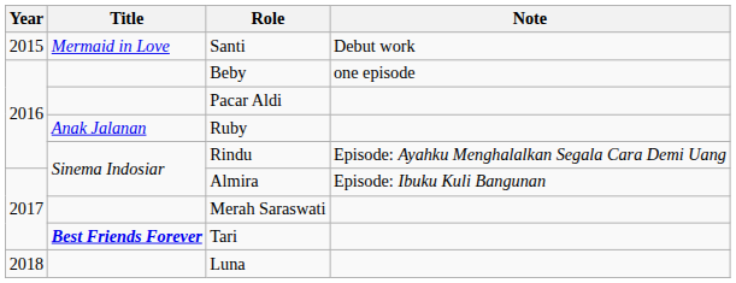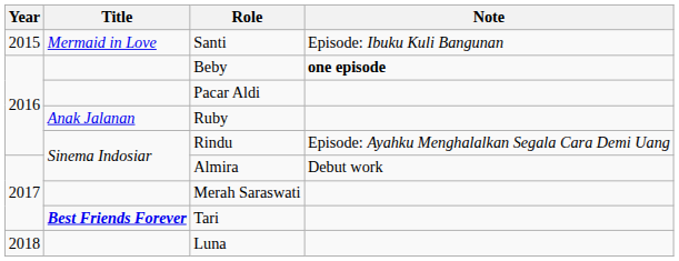 <table class="wikitable sortable">
 <tr>
 <th>Year</th>
 <th>Title</th>
 <th>Role</th>
 <th>Note</th>
 </tr>
 <tr>
 <td>2015</td>
 <td><em><a href='#'>Mermaid in Love</a></em></td>
 <td>Santi</td>
-<td>Debut work</td>
+<td>Episode: <em>Ibuku Kuli Bangunan</em></td>
 </tr>
 <tr>
 <td rowspan="4">2016</td>
 <td></td>
 <td>Beby</td>
-<td>one episode</td>
+<td><strong>one episode</strong></td>
 </tr>
 <tr>
 <td></td>
 <td>Pacar Aldi</td>
 <td></td>
 </tr>
 <tr>
 <td><em><a href='#'>Anak Jalanan</a></em></td>
 <td>Ruby</td>
 <td></td>
 </tr>
 <tr>
 <td rowspan="2"><em>Sinema Indosiar</em></td>
 <td>Rindu</td>
 <td>Episode: <em>Ayahku Menghalalkan Segala Cara Demi Uang</em></td>
 </tr>
 <tr>
 <td rowspan="3">2017</td>
 <td>Almira</td>
-<td>Episode: <em>Ibuku Kuli Bangunan</em></td>
+<td>Debut work</td>
 </tr>
 <tr>
 <td></td>
 <td>Merah Saraswati</td>
 <td></td>
 </tr>
 <tr>
 <td><strong><em><a href='#'>Best Friends Forever</a></em></strong></td>
 <td>Tari</td>
 <td></td>
 </tr>
 <tr>
 <td>2018</td>
 <td></td>
 <td>Luna</td>
 <td></td>
 </tr>
 </table>
